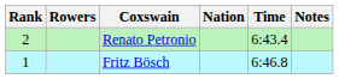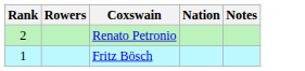 <table class="wikitable sortable" style="text-align:center">
 <tr>
 <th>Rank</th>
 <th>Rowers</th>
 <th>Coxswain</th>
 <th>Nation</th>
-<th>Time</th>
 <th>Notes</th>
 </tr>
 <tr bgcolor=bbf3bb>
 <td>2</td>
 <td align=left></td>
 <td align=left><a href='#'>Renato Petronio</a></td>
 <td align=left></td>
-<td>6:43.4</td>
 <td></td>
 </tr>
 <tr bgcolor=bbf9ff>
 <td>1</td>
 <td align=left></td>
 <td align=left><a href='#'>Fritz Bösch</a></td>
 <td align=left></td>
-<td>6:46.8</td>
 <td></td>
 </tr>
 </table>
